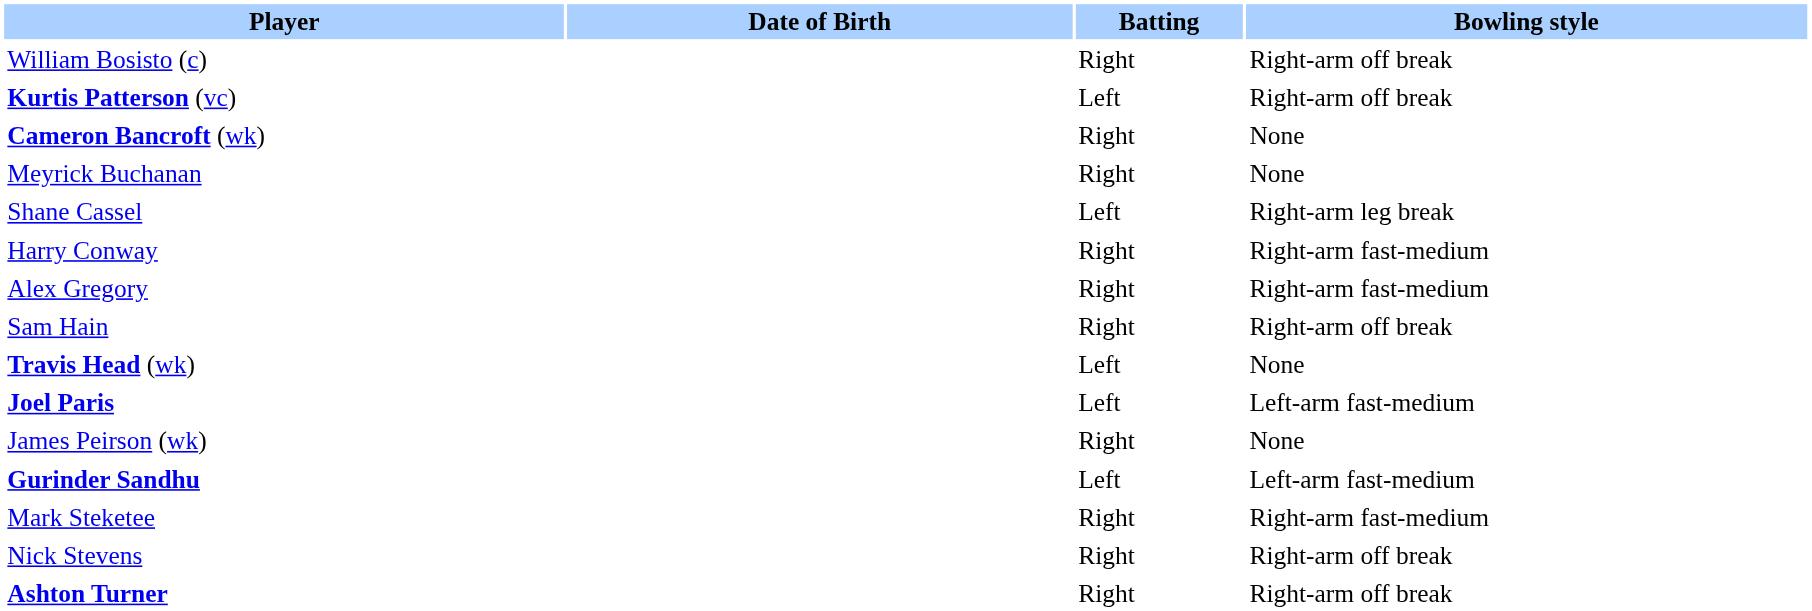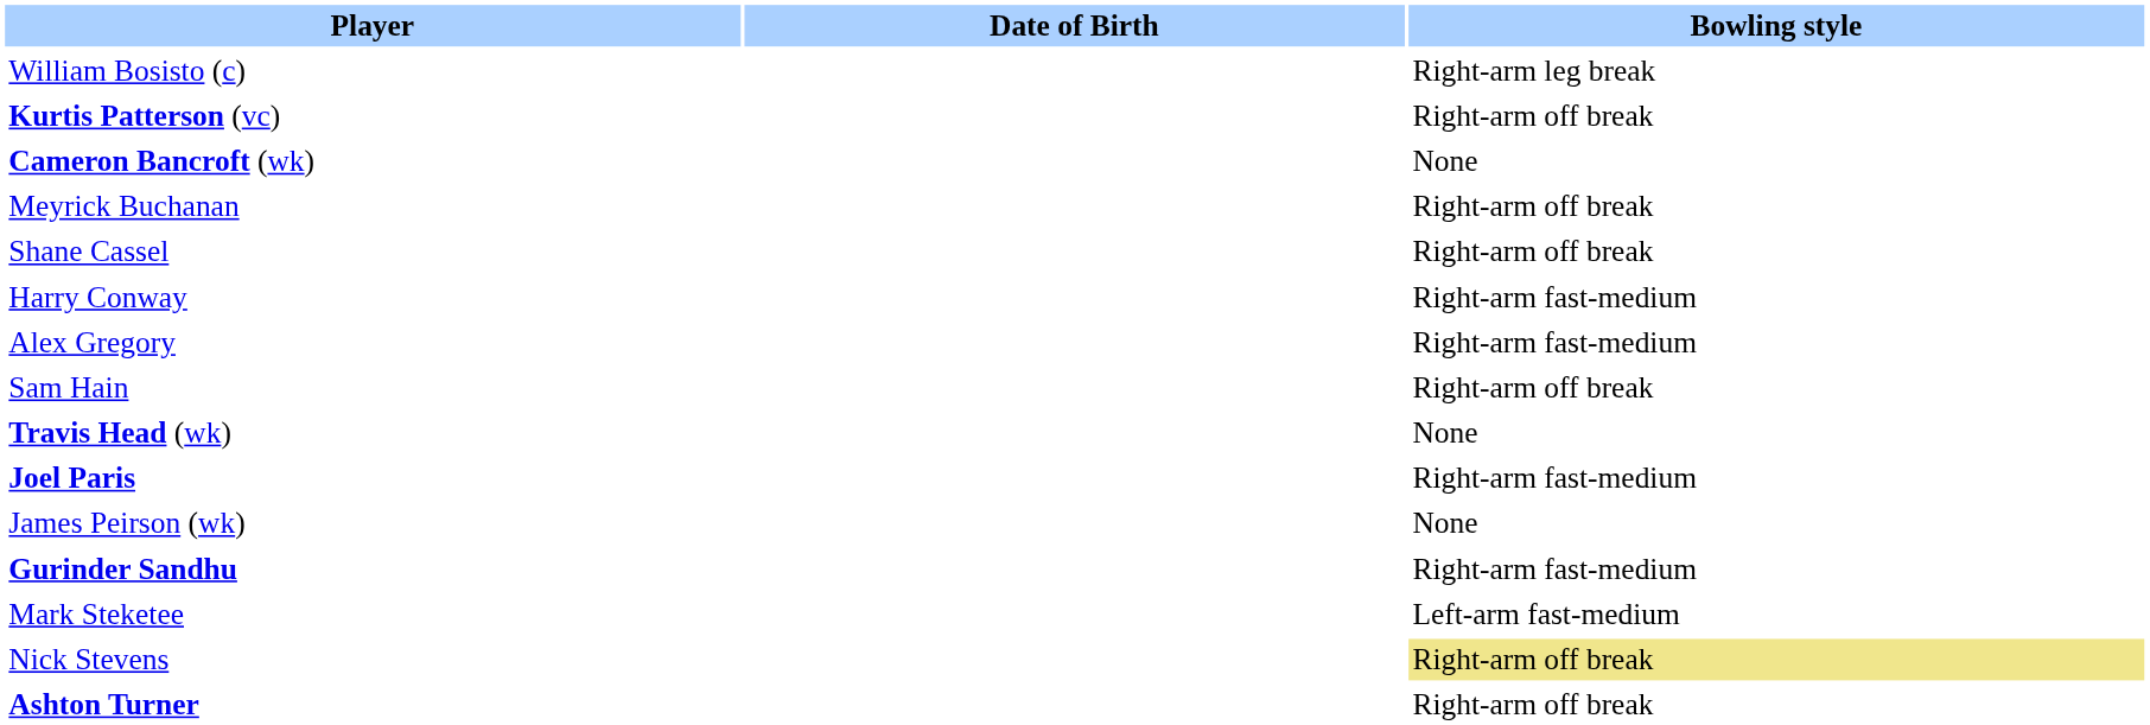 <table border="0" cellspacing="2" cellpadding="2" style="width:90%;">
 <tr style="background:#aad0ff;">
 <th width=20%>Player</th>
 <th width=18%>Date of Birth</th>
-<th width=6%>Batting</th>
 <th width=20%>Bowling style</th>
 </tr>
 <tr>
 <td><a href='#'>William Bosisto</a> (<a href='#'>c</a>)</td>
 <td></td>
-<td>Right</td>
-<td>Right-arm off break</td>
+<td>Right-arm leg break</td>
 </tr>
 <tr>
 <td><strong><a href='#'>Kurtis Patterson</a></strong> (<a href='#'>vc</a>)</td>
 <td></td>
-<td>Left</td>
 <td>Right-arm off break</td>
 </tr>
 <tr>
 <td><strong><a href='#'>Cameron Bancroft</a></strong> (<a href='#'>wk</a>)</td>
 <td></td>
-<td>Right</td>
 <td>None</td>
 </tr>
 <tr>
 <td><a href='#'>Meyrick Buchanan</a></td>
 <td></td>
-<td>Right</td>
-<td>None</td>
+<td>Right-arm off break</td>
 </tr>
 <tr>
 <td><a href='#'>Shane Cassel</a></td>
 <td></td>
-<td>Left</td>
-<td>Right-arm leg break</td>
+<td>Right-arm off break</td>
 </tr>
 <tr>
 <td><a href='#'>Harry Conway</a></td>
 <td></td>
-<td>Right</td>
 <td>Right-arm fast-medium</td>
 </tr>
 <tr>
 <td><a href='#'>Alex Gregory</a></td>
 <td></td>
-<td>Right</td>
 <td>Right-arm fast-medium</td>
 </tr>
 <tr>
 <td><a href='#'>Sam Hain</a></td>
 <td></td>
-<td>Right</td>
 <td>Right-arm off break</td>
 </tr>
 <tr>
 <td><strong><a href='#'>Travis Head</a></strong> (<a href='#'>wk</a>)</td>
 <td></td>
-<td>Left</td>
 <td>None</td>
 </tr>
 <tr>
 <td><strong><a href='#'>Joel Paris</a></strong></td>
 <td></td>
-<td>Left</td>
-<td>Left-arm fast-medium</td>
+<td>Right-arm fast-medium</td>
 </tr>
 <tr>
 <td><a href='#'>James Peirson</a> (<a href='#'>wk</a>)</td>
 <td></td>
-<td>Right</td>
 <td>None</td>
 </tr>
 <tr>
 <td><strong><a href='#'>Gurinder Sandhu</a></strong></td>
 <td></td>
-<td>Left</td>
-<td>Left-arm fast-medium</td>
+<td>Right-arm fast-medium</td>
 </tr>
 <tr>
 <td><a href='#'>Mark Steketee</a></td>
 <td></td>
-<td>Right</td>
-<td>Right-arm fast-medium</td>
+<td>Left-arm fast-medium</td>
 </tr>
 <tr>
 <td><a href='#'>Nick Stevens</a></td>
 <td></td>
-<td>Right</td>
-<td>Right-arm off break</td>
+<td style="background: khaki;">Right-arm off break</td>
 </tr>
 <tr>
 <td><strong><a href='#'>Ashton Turner</a></strong></td>
 <td></td>
-<td>Right</td>
 <td>Right-arm off break</td>
 </tr>
 </table>
